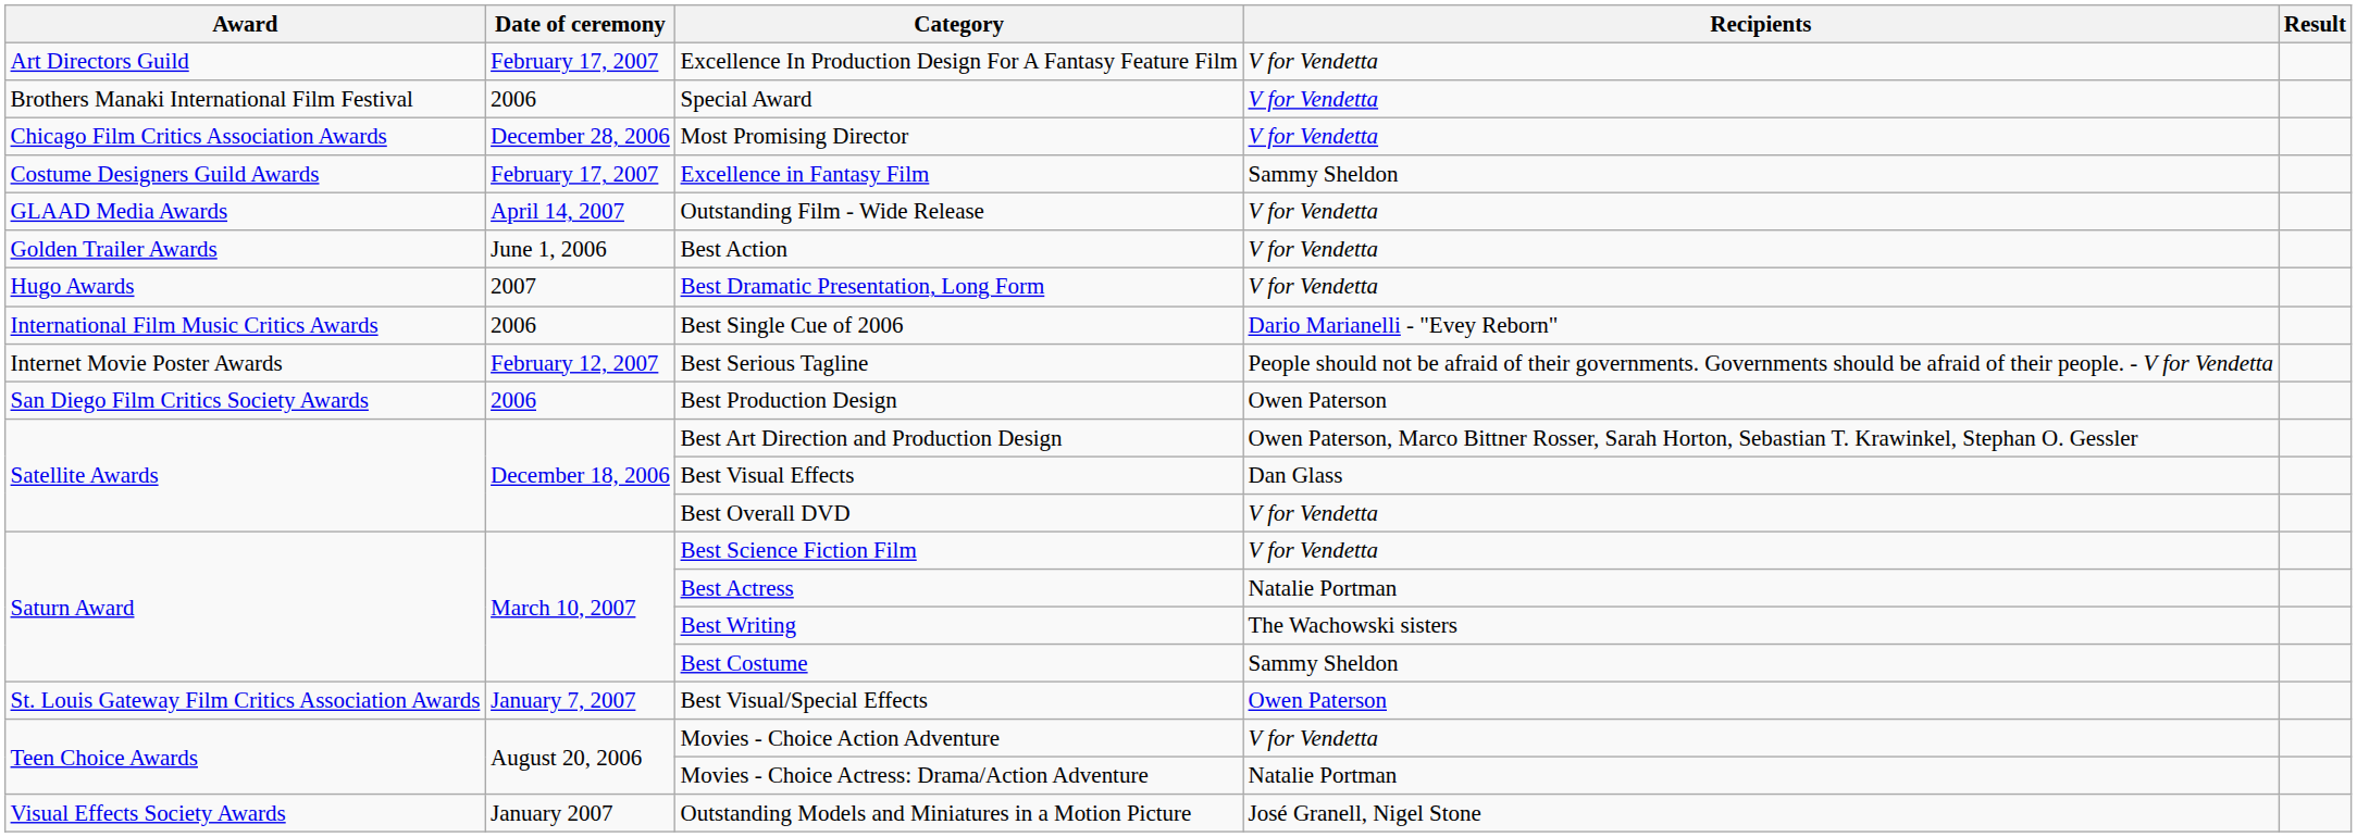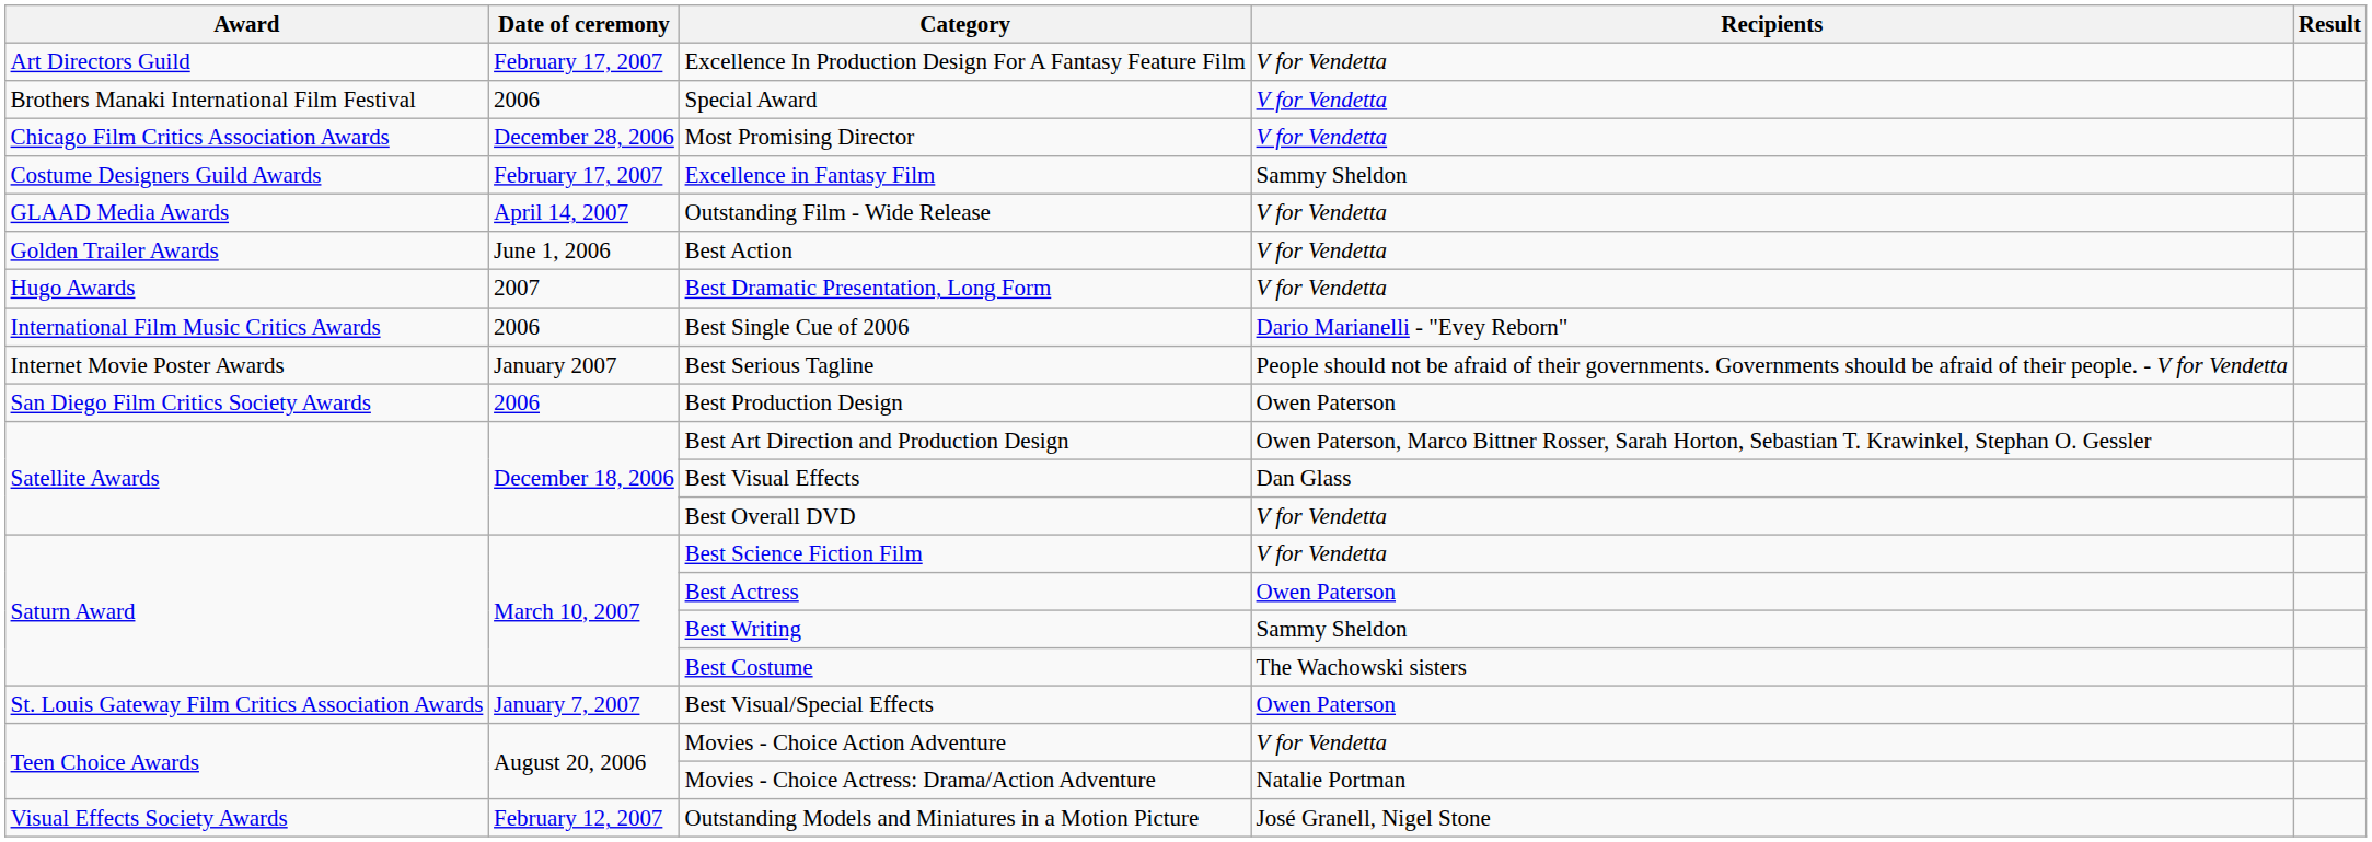 <table class="wikitable" style="font-size: 95%;">
 <tr>
 <th>Award</th>
 <th>Date of ceremony</th>
 <th>Category</th>
 <th>Recipients</th>
 <th>Result</th>
 </tr>
 <tr>
 <td><a href='#'>Art Directors Guild</a></td>
 <td><a href='#'>February 17, 2007</a></td>
 <td>Excellence In Production Design For A Fantasy Feature Film</td>
 <td><em>V for Vendetta</em></td>
 <td></td>
 </tr>
 <tr>
 <td>Brothers Manaki International Film Festival</td>
 <td>2006</td>
 <td>Special Award</td>
 <td><em><a href='#'>V for Vendetta</a></em></td>
 <td></td>
 </tr>
 <tr>
 <td><a href='#'>Chicago Film Critics Association Awards</a></td>
 <td><a href='#'>December 28, 2006</a></td>
 <td>Most Promising Director</td>
 <td><em><a href='#'>V for Vendetta</a></em></td>
 <td></td>
 </tr>
 <tr>
 <td><a href='#'>Costume Designers Guild Awards</a></td>
 <td><a href='#'>February 17, 2007</a></td>
 <td><a href='#'>Excellence in Fantasy Film</a></td>
 <td>Sammy Sheldon</td>
 <td></td>
 </tr>
 <tr>
 <td><a href='#'>GLAAD Media Awards</a></td>
 <td><a href='#'>April 14, 2007</a></td>
 <td>Outstanding Film - Wide Release</td>
 <td><em>V for Vendetta</em></td>
 <td></td>
 </tr>
 <tr>
 <td><a href='#'>Golden Trailer Awards</a></td>
 <td>June 1, 2006</td>
 <td>Best Action</td>
 <td><em>V for Vendetta</em></td>
 <td></td>
 </tr>
 <tr>
 <td><a href='#'>Hugo Awards</a></td>
 <td>2007</td>
 <td><a href='#'>Best Dramatic Presentation, Long Form</a></td>
 <td><em>V for Vendetta</em></td>
 <td></td>
 </tr>
 <tr>
 <td><a href='#'>International Film Music Critics Awards</a></td>
 <td>2006</td>
 <td>Best Single Cue of 2006</td>
 <td><a href='#'>Dario Marianelli</a> - "Evey Reborn"</td>
 <td></td>
 </tr>
 <tr>
 <td>Internet Movie Poster Awards</td>
-<td><a href='#'>February 12, 2007</a></td>
+<td>January 2007</td>
 <td>Best Serious Tagline</td>
 <td>People should not be afraid of their governments. Governments should be afraid of their people. - <em>V for Vendetta</em></td>
 <td></td>
 </tr>
 <tr>
 <td><a href='#'>San Diego Film Critics Society Awards</a></td>
 <td><a href='#'>2006</a></td>
 <td>Best Production Design</td>
 <td>Owen Paterson</td>
 <td></td>
 </tr>
 <tr>
 <td rowspan="3"><a href='#'>Satellite Awards</a></td>
 <td rowspan="3"><a href='#'>December 18, 2006</a></td>
 <td>Best Art Direction and Production Design</td>
 <td>Owen Paterson, Marco Bittner Rosser, Sarah Horton, Sebastian T. Krawinkel, Stephan O. Gessler</td>
 <td></td>
 </tr>
 <tr>
 <td>Best Visual Effects</td>
 <td>Dan Glass</td>
 <td></td>
 </tr>
 <tr>
 <td>Best Overall DVD</td>
 <td><em>V for Vendetta</em></td>
 <td></td>
 </tr>
 <tr>
 <td rowspan="4"><a href='#'>Saturn Award</a></td>
 <td rowspan="4"><a href='#'>March 10, 2007</a></td>
 <td><a href='#'>Best Science Fiction Film</a></td>
 <td><em>V for Vendetta</em></td>
 <td></td>
 </tr>
 <tr>
 <td><a href='#'>Best Actress</a></td>
-<td>Natalie Portman</td>
+<td><a href='#'>Owen Paterson</a></td>
 <td></td>
 </tr>
 <tr>
 <td><a href='#'>Best Writing</a></td>
-<td>The Wachowski sisters</td>
+<td>Sammy Sheldon</td>
 <td></td>
 </tr>
 <tr>
 <td><a href='#'>Best Costume</a></td>
-<td>Sammy Sheldon</td>
+<td>The Wachowski sisters</td>
 <td></td>
 </tr>
 <tr>
 <td><a href='#'>St. Louis Gateway Film Critics Association Awards</a></td>
 <td><a href='#'>January 7, 2007</a></td>
 <td>Best Visual/Special Effects</td>
 <td><a href='#'>Owen Paterson</a></td>
 <td></td>
 </tr>
 <tr>
 <td rowspan="2"><a href='#'>Teen Choice Awards</a></td>
 <td rowspan="2">August 20, 2006</td>
 <td>Movies - Choice Action Adventure</td>
 <td><em>V for Vendetta</em></td>
 <td></td>
 </tr>
 <tr>
 <td>Movies - Choice Actress: Drama/Action Adventure</td>
 <td>Natalie Portman</td>
 <td></td>
 </tr>
 <tr>
 <td><a href='#'>Visual Effects Society Awards</a></td>
-<td>January 2007</td>
+<td><a href='#'>February 12, 2007</a></td>
 <td>Outstanding Models and Miniatures in a Motion Picture</td>
 <td>José Granell, Nigel Stone</td>
 <td></td>
 </tr>
 </table>
